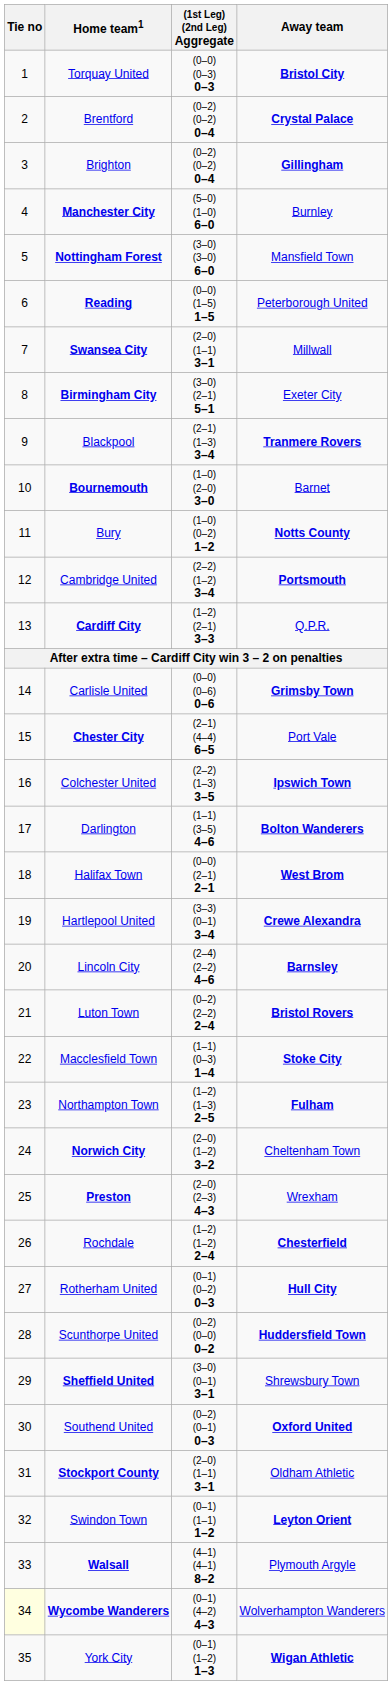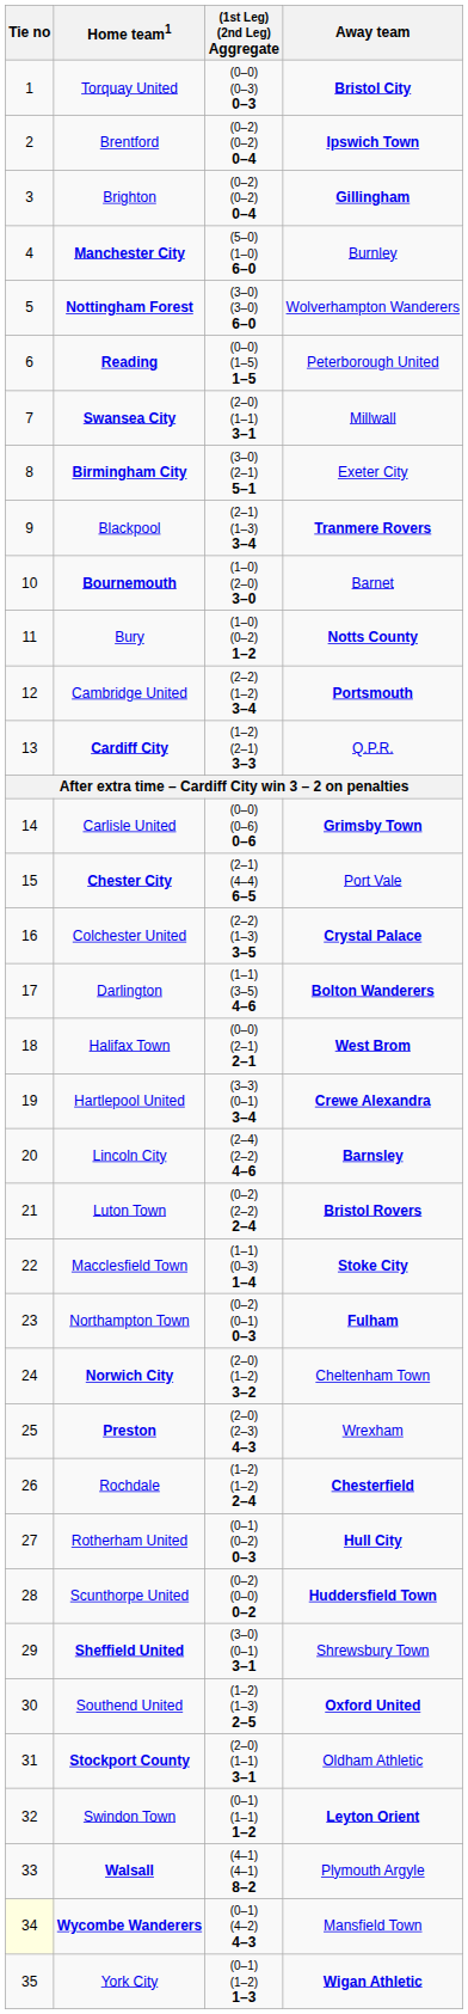 <table class="wikitable" style="text-align: center">
 <tr>
 <th>Tie no</th>
 <th>Home team<sup>1</sup></th>
 <th><small>(1st Leg)</small> <br> <small>(2nd Leg)</small> <br> <strong>Aggregate</strong></th>
 <th>Away team</th>
 </tr>
 <tr>
 <td>1</td>
 <td><a href='#'>Torquay United</a></td>
 <td><small>(0–0)</small> <br> <small>(0–3)</small> <br> <strong>0–3</strong></td>
 <td><strong><a href='#'>Bristol City</a></strong></td>
 </tr>
 <tr>
 <td>2</td>
 <td><a href='#'>Brentford</a></td>
 <td><small>(0–2)</small> <br> <small>(0–2)</small> <br> <strong>0–4</strong></td>
-<td><strong><a href='#'>Crystal Palace</a></strong></td>
+<td><strong><a href='#'>Ipswich Town</a></strong></td>
 </tr>
 <tr>
 <td>3</td>
 <td><a href='#'>Brighton</a></td>
 <td><small>(0–2)</small> <br> <small>(0–2)</small> <br> <strong>0–4</strong></td>
 <td><strong><a href='#'>Gillingham</a></strong></td>
 </tr>
 <tr>
 <td>4</td>
 <td><strong><a href='#'>Manchester City</a></strong></td>
 <td><small>(5–0)</small> <br> <small>(1–0)</small> <br> <strong>6–0</strong></td>
 <td><a href='#'>Burnley</a></td>
 </tr>
 <tr>
 <td>5</td>
 <td><strong><a href='#'>Nottingham Forest</a></strong></td>
 <td><small>(3–0)</small> <br> <small>(3–0)</small> <br> <strong>6–0</strong></td>
-<td><a href='#'>Mansfield Town</a></td>
+<td><a href='#'>Wolverhampton Wanderers</a></td>
 </tr>
 <tr>
 <td>6</td>
 <td><strong><a href='#'>Reading</a></strong></td>
 <td><small>(0–0)</small> <br> <small>(1–5)</small> <br> <strong>1–5</strong></td>
 <td><a href='#'>Peterborough United</a></td>
 </tr>
 <tr>
 <td>7</td>
 <td><strong><a href='#'>Swansea City</a></strong></td>
 <td><small>(2–0)</small> <br> <small>(1–1)</small> <br> <strong>3–1</strong></td>
 <td><a href='#'>Millwall</a></td>
 </tr>
 <tr>
 <td>8</td>
 <td><strong><a href='#'>Birmingham City</a></strong></td>
 <td><small>(3–0)</small> <br> <small>(2–1)</small> <br> <strong>5–1</strong></td>
 <td><a href='#'>Exeter City</a></td>
 </tr>
 <tr>
 <td>9</td>
 <td><a href='#'>Blackpool</a></td>
 <td><small>(2–1)</small> <br> <small>(1–3)</small> <br> <strong>3–4</strong></td>
 <td><strong><a href='#'>Tranmere Rovers</a></strong></td>
 </tr>
 <tr>
 <td>10</td>
 <td><strong><a href='#'>Bournemouth</a></strong></td>
 <td><small>(1–0)</small> <br> <small>(2–0)</small> <br> <strong>3–0</strong></td>
 <td><a href='#'>Barnet</a></td>
 </tr>
 <tr>
 <td>11</td>
 <td><a href='#'>Bury</a></td>
 <td><small>(1–0)</small> <br> <small>(0–2)</small> <br> <strong>1–2</strong></td>
 <td><strong><a href='#'>Notts County</a></strong></td>
 </tr>
 <tr>
 <td>12</td>
 <td><a href='#'>Cambridge United</a></td>
 <td><small>(2–2)</small> <br> <small>(1–2)</small> <br> <strong>3–4</strong></td>
 <td><strong><a href='#'>Portsmouth</a></strong></td>
 </tr>
 <tr>
 <td>13</td>
 <td><strong><a href='#'>Cardiff City</a></strong></td>
 <td><small>(1–2)</small> <br> <small>(2–1)</small> <br> <strong>3–3</strong></td>
 <td><a href='#'>Q.P.R.</a></td>
 </tr>
 <tr>
 <th colspan="4">After extra time – Cardiff City win 3 – 2 on penalties</th>
 </tr>
 <tr>
 <td>14</td>
 <td><a href='#'>Carlisle United</a></td>
 <td><small>(0–0)</small> <br> <small>(0–6)</small> <br> <strong>0–6</strong></td>
 <td><strong><a href='#'>Grimsby Town</a></strong></td>
 </tr>
 <tr>
 <td>15</td>
 <td><strong><a href='#'>Chester City</a></strong></td>
 <td><small>(2–1)</small> <br> <small>(4–4)</small> <br> <strong>6–5</strong></td>
 <td><a href='#'>Port Vale</a></td>
 </tr>
 <tr>
 <td>16</td>
 <td><a href='#'>Colchester United</a></td>
 <td><small>(2–2)</small> <br> <small>(1–3)</small> <br> <strong>3–5</strong></td>
-<td><strong><a href='#'>Ipswich Town</a></strong></td>
+<td><strong><a href='#'>Crystal Palace</a></strong></td>
 </tr>
 <tr>
 <td>17</td>
 <td><a href='#'>Darlington</a></td>
 <td><small>(1–1)</small> <br> <small>(3–5)</small> <br> <strong>4–6</strong></td>
 <td><strong><a href='#'>Bolton Wanderers</a></strong></td>
 </tr>
 <tr>
 <td>18</td>
 <td><a href='#'>Halifax Town</a></td>
 <td><small>(0–0)</small> <br> <small>(2–1)</small> <br> <strong>2–1</strong></td>
 <td><strong><a href='#'>West Brom</a></strong></td>
 </tr>
 <tr>
 <td>19</td>
 <td><a href='#'>Hartlepool United</a></td>
 <td><small>(3–3)</small> <br> <small>(0–1)</small> <br> <strong>3–4</strong></td>
 <td><strong><a href='#'>Crewe Alexandra</a></strong></td>
 </tr>
 <tr>
 <td>20</td>
 <td><a href='#'>Lincoln City</a></td>
 <td><small>(2–4)</small> <br> <small>(2–2)</small> <br> <strong>4–6</strong></td>
 <td><strong><a href='#'>Barnsley</a></strong></td>
 </tr>
 <tr>
 <td>21</td>
 <td><a href='#'>Luton Town</a></td>
 <td><small>(0–2)</small> <br> <small>(2–2)</small> <br> <strong>2–4</strong></td>
 <td><strong><a href='#'>Bristol Rovers</a></strong></td>
 </tr>
 <tr>
 <td>22</td>
 <td><a href='#'>Macclesfield Town</a></td>
 <td><small>(1–1)</small> <br> <small>(0–3)</small> <br> <strong>1–4</strong></td>
 <td><strong><a href='#'>Stoke City</a></strong></td>
 </tr>
 <tr>
 <td>23</td>
 <td><a href='#'>Northampton Town</a></td>
-<td><small>(1–2)</small> <br> <small>(1–3)</small> <br> <strong>2–5</strong></td>
+<td><small>(0–2)</small> <br> <small>(0–1)</small> <br> <strong>0–3</strong></td>
 <td><strong><a href='#'>Fulham</a></strong></td>
 </tr>
 <tr>
 <td>24</td>
 <td><strong><a href='#'>Norwich City</a></strong></td>
 <td><small>(2–0)</small> <br> <small>(1–2)</small> <br> <strong>3–2</strong></td>
 <td><a href='#'>Cheltenham Town</a></td>
 </tr>
 <tr>
 <td>25</td>
 <td><strong><a href='#'>Preston</a></strong></td>
 <td><small>(2–0)</small> <br> <small>(2–3)</small> <br> <strong>4–3</strong></td>
 <td><a href='#'>Wrexham</a></td>
 </tr>
 <tr>
 <td>26</td>
 <td><a href='#'>Rochdale</a></td>
 <td><small>(1–2)</small> <br> <small>(1–2)</small> <br> <strong>2–4</strong></td>
 <td><strong><a href='#'>Chesterfield</a></strong></td>
 </tr>
 <tr>
 <td>27</td>
 <td><a href='#'>Rotherham United</a></td>
 <td><small>(0–1)</small> <br> <small>(0–2)</small> <br> <strong>0–3</strong></td>
 <td><strong><a href='#'>Hull City</a></strong></td>
 </tr>
 <tr>
 <td>28</td>
 <td><a href='#'>Scunthorpe United</a></td>
 <td><small>(0–2)</small> <br> <small>(0–0)</small> <br> <strong>0–2</strong></td>
 <td><strong><a href='#'>Huddersfield Town</a></strong></td>
 </tr>
 <tr>
 <td>29</td>
 <td><strong><a href='#'>Sheffield United</a></strong></td>
 <td><small>(3–0)</small> <br> <small>(0–1)</small> <br> <strong>3–1</strong></td>
 <td><a href='#'>Shrewsbury Town</a></td>
 </tr>
 <tr>
 <td>30</td>
 <td><a href='#'>Southend United</a></td>
-<td><small>(0–2)</small> <br> <small>(0–1)</small> <br> <strong>0–3</strong></td>
+<td><small>(1–2)</small> <br> <small>(1–3)</small> <br> <strong>2–5</strong></td>
 <td><strong><a href='#'>Oxford United</a></strong></td>
 </tr>
 <tr>
 <td>31</td>
 <td><strong><a href='#'>Stockport County</a></strong></td>
 <td><small>(2–0)</small> <br> <small>(1–1)</small> <br> <strong>3–1</strong></td>
 <td><a href='#'>Oldham Athletic</a></td>
 </tr>
 <tr>
 <td>32</td>
 <td><a href='#'>Swindon Town</a></td>
 <td><small>(0–1)</small> <br> <small>(1–1)</small> <br> <strong>1–2</strong></td>
 <td><strong><a href='#'>Leyton Orient</a></strong></td>
 </tr>
 <tr>
 <td>33</td>
 <td><strong><a href='#'>Walsall</a></strong></td>
 <td><small>(4–1)</small> <br> <small>(4–1)</small> <br> <strong>8–2</strong></td>
 <td><a href='#'>Plymouth Argyle</a></td>
 </tr>
 <tr>
 <td style="background: lightyellow;">34</td>
 <td><strong><a href='#'>Wycombe Wanderers</a></strong></td>
 <td><small>(0–1)</small> <br> <small>(4–2)</small> <br> <strong>4–3</strong></td>
-<td><a href='#'>Wolverhampton Wanderers</a></td>
+<td><a href='#'>Mansfield Town</a></td>
 </tr>
 <tr>
 <td>35</td>
 <td><a href='#'>York City</a></td>
 <td><small>(0–1)</small> <br> <small>(1–2)</small> <br> <strong>1–3</strong></td>
 <td><strong><a href='#'>Wigan Athletic</a></strong></td>
 </tr>
 </table>
